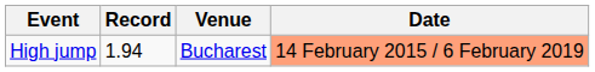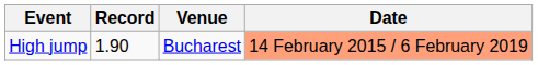 <table class="wikitable">
 <tr>
 <th>Event</th>
 <th>Record</th>
 <th>Venue</th>
 <th>Date</th>
 </tr>
 <tr>
 <td><a href='#'>High jump</a></td>
-<td>1.94</td>
+<td>1.90</td>
 <td><a href='#'>Bucharest</a></td>
 <td style="background: lightsalmon;">14 February 2015 / 6 February 2019</td>
 </tr>
 </table>
